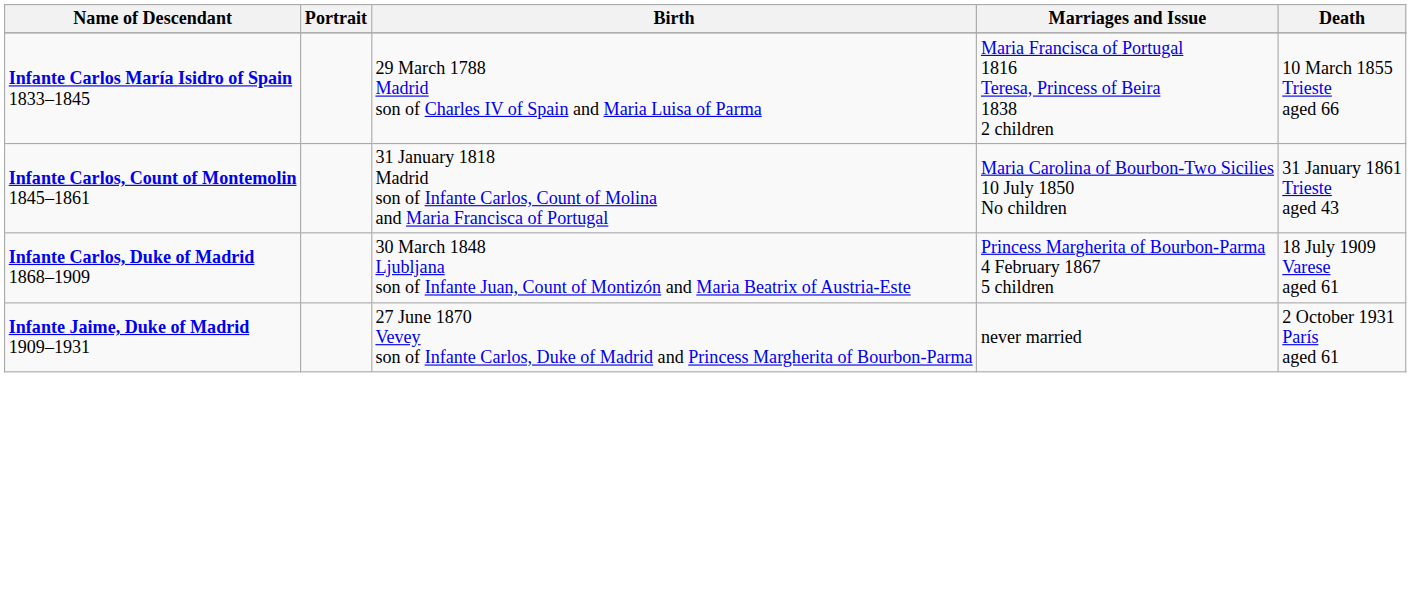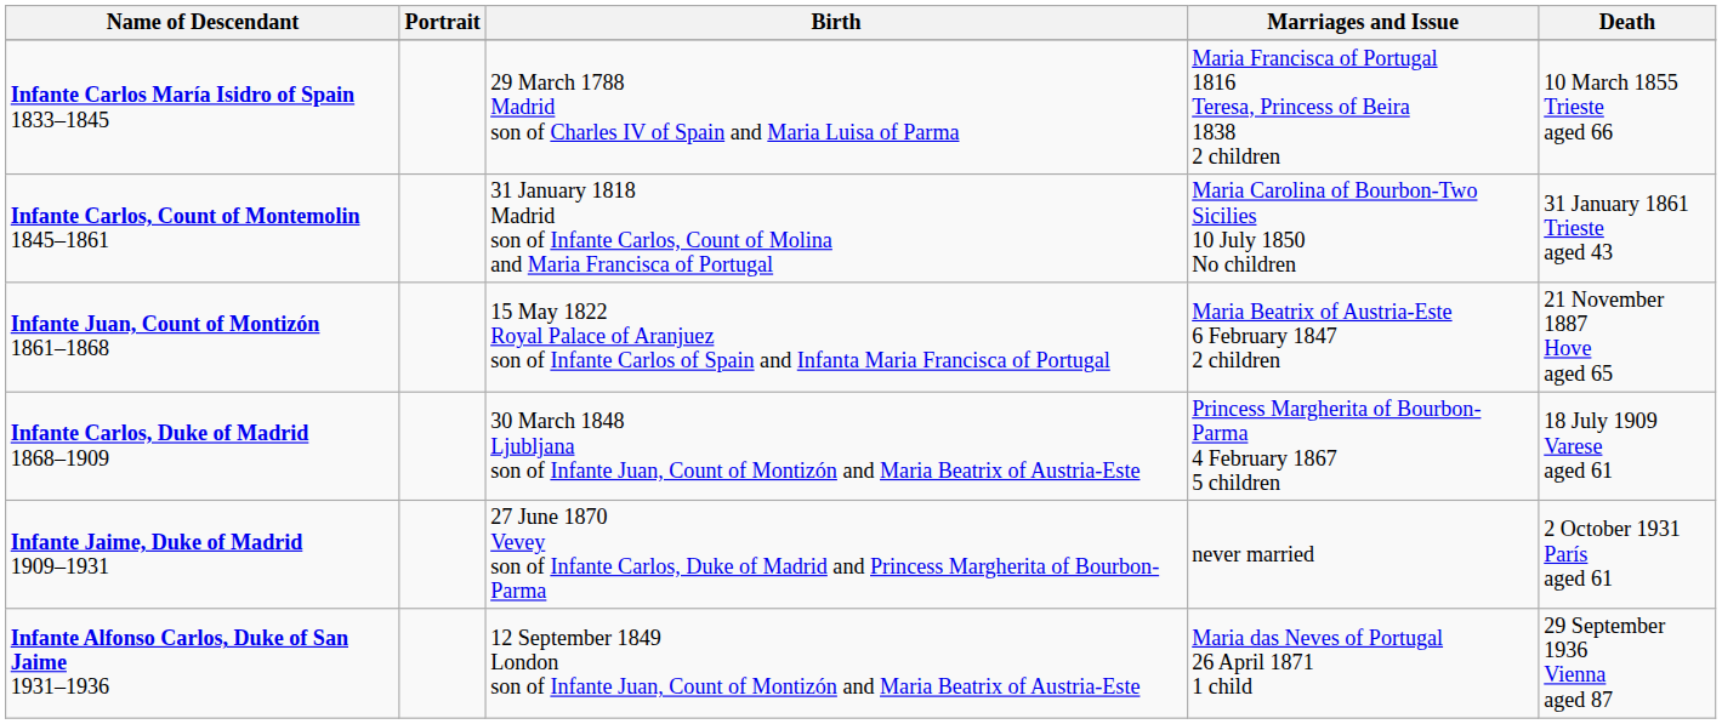 <table class="wikitable">
 <tr ->
 <th>Name of Descendant</th>
 <th>Portrait</th>
 <th>Birth</th>
 <th>Marriages and Issue</th>
 <th>Death</th>
 </tr>
 <tr ->
 </tr>
 <tr>
 <td><strong><a href='#'>Infante Carlos María Isidro of Spain</a></strong><br>1833–1845</td>
 <td></td>
 <td>29 March 1788<br><a href='#'>Madrid</a><br>son of <a href='#'>Charles IV of Spain</a> and <a href='#'>Maria Luisa of Parma</a></td>
 <td><a href='#'>Maria Francisca of Portugal</a><br>1816<br><a href='#'>Teresa, Princess of Beira</a><br>1838<br>2 children</td>
 <td>10 March 1855<br><a href='#'>Trieste</a><br>aged 66</td>
 </tr>
 <tr>
 <td><strong><a href='#'>Infante Carlos, Count of Montemolin</a></strong><br>1845–1861</td>
 <td></td>
 <td>31 January 1818<br>Madrid<br>son of <a href='#'>Infante Carlos, Count of Molina</a><br>and <a href='#'>Maria Francisca of Portugal</a></td>
 <td><a href='#'>Maria Carolina of Bourbon-Two Sicilies</a><br>10 July 1850<br>No children</td>
 <td>31 January 1861<br><a href='#'>Trieste</a><br>aged 43</td>
 </tr>
 <tr>
+<td><strong><a href='#'>Infante Juan, Count of Montizón</a></strong><br>1861–1868</td>
+<td></td>
+<td>15 May 1822<br><a href='#'>Royal Palace of Aranjuez</a><br>son of <a href='#'>Infante Carlos of Spain</a> and <a href='#'>Infanta Maria Francisca of Portugal</a></td>
+<td><a href='#'>Maria Beatrix of Austria-Este</a><br>6 February 1847<br>2 children</td>
+<td>21 November 1887<br><a href='#'>Hove</a><br>aged 65</td>
+</tr>
+<tr>
 <td><strong><a href='#'>Infante Carlos, Duke of Madrid</a></strong><br>1868–1909</td>
 <td></td>
 <td>30 March 1848<br><a href='#'>Ljubljana</a><br>son of <a href='#'>Infante Juan, Count of Montizón</a> and <a href='#'>Maria Beatrix of Austria-Este</a></td>
 <td><a href='#'>Princess Margherita of Bourbon-Parma</a><br>4 February 1867<br>5 children</td>
 <td>18 July 1909<br><a href='#'>Varese</a><br>aged 61</td>
 </tr>
 <tr>
 <td><strong><a href='#'>Infante Jaime, Duke of Madrid</a></strong><br>1909–1931</td>
 <td></td>
 <td>27 June 1870<br><a href='#'>Vevey</a><br>son of <a href='#'>Infante Carlos, Duke of Madrid</a> and <a href='#'>Princess Margherita of Bourbon-Parma</a></td>
 <td>never married</td>
 <td>2 October 1931<br><a href='#'>París</a><br>aged 61</td>
 </tr>
+<tr>
+<td><strong><a href='#'>Infante Alfonso Carlos, Duke of San Jaime</a></strong><br>1931–1936</td>
+<td></td>
+<td>12 September 1849<br>London<br>son of <a href='#'>Infante Juan, Count of Montizón</a> and <a href='#'>Maria Beatrix of Austria-Este</a></td>
+<td><a href='#'>Maria das Neves of Portugal</a><br>26 April 1871<br>1 child</td>
+<td>29 September 1936<br><a href='#'>Vienna</a><br>aged 87</td>
+</tr>
 </table>
